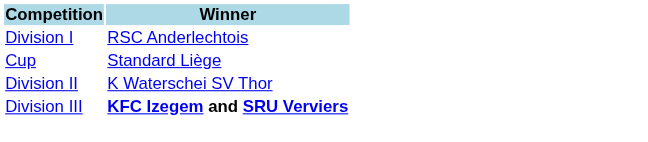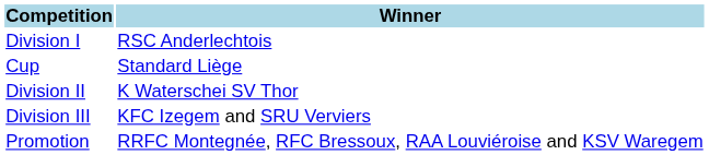 <table>
 <tr style="background:lightblue;">
 <th>Competition</th>
 <th>Winner</th>
 </tr>
 <tr>
 <td><a href='#'>Division I</a></td>
 <td><a href='#'>RSC Anderlechtois</a></td>
 </tr>
 <tr>
 <td><a href='#'>Cup</a></td>
 <td><a href='#'>Standard Liège</a></td>
 </tr>
 <tr>
 <td><a href='#'>Division II</a></td>
 <td><a href='#'>K Waterschei SV Thor</a></td>
 </tr>
 <tr>
 <td><a href='#'>Division III</a></td>
-<td><strong><a href='#'>KFC Izegem</a> and <a href='#'>SRU Verviers</a></strong></td>
+<td><a href='#'>KFC Izegem</a> and <a href='#'>SRU Verviers</a></td>
+</tr>
+<tr>
+<td><a href='#'>Promotion</a></td>
+<td><a href='#'>RRFC Montegnée</a>, <a href='#'>RFC Bressoux</a>, <a href='#'>RAA Louviéroise</a> and <a href='#'>KSV Waregem</a></td>
 </tr>
 </table>
